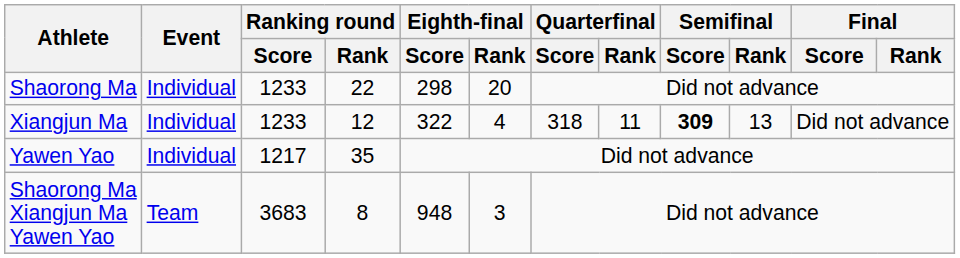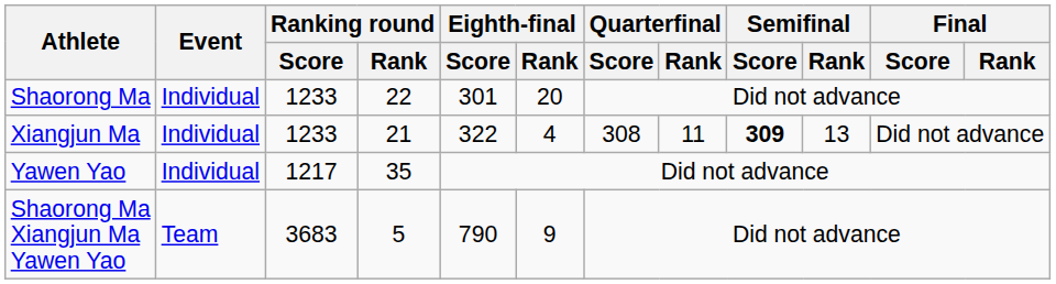 <table class="wikitable" style="font-size:90%">
 <tr>
 <th rowspan="2">Athlete</th>
 <th rowspan="2">Event</th>
 <th colspan="2">Ranking round</th>
 <th colspan="2">Eighth-final</th>
 <th colspan="2">Quarterfinal</th>
 <th colspan="2">Semifinal</th>
 <th colspan="2">Final</th>
 </tr>
 <tr>
 <th>Score</th>
 <th>Rank</th>
 <th>Score</th>
 <th>Rank</th>
 <th>Score</th>
 <th>Rank</th>
 <th>Score</th>
 <th>Rank</th>
 <th>Score</th>
 <th>Rank</th>
 </tr>
 <tr>
 <td><a href='#'>Shaorong Ma</a></td>
 <td><a href='#'>Individual</a></td>
 <td align=center>1233</td>
 <td align=center>22</td>
-<td align=center>298</td>
+<td align=center>301</td>
 <td align=center>20</td>
 <td colspan=6  align=center>Did not advance</td>
 </tr>
 <tr>
 <td><a href='#'>Xiangjun Ma</a></td>
 <td><a href='#'>Individual</a></td>
 <td align=center>1233</td>
-<td align=center>12</td>
+<td align=center>21</td>
 <td align=center>322</td>
 <td align=center>4</td>
-<td align=center>318</td>
+<td align=center>308</td>
 <td align=center>11</td>
 <td align=center><strong>309</strong></td>
 <td align=center>13</td>
 <td colspan=2  align=center>Did not advance</td>
 </tr>
 <tr>
 <td><a href='#'>Yawen Yao</a></td>
 <td><a href='#'>Individual</a></td>
 <td align=center>1217</td>
 <td align=center>35</td>
 <td colspan=8  align=center>Did not advance</td>
 </tr>
 <tr>
 <td><a href='#'>Shaorong Ma</a> <br> <a href='#'>Xiangjun Ma</a> <br> <a href='#'>Yawen Yao</a></td>
 <td><a href='#'>Team</a></td>
 <td align=center>3683</td>
-<td align=center>8</td>
-<td align=center>948</td>
-<td align=center>3</td>
+<td align=center>5</td>
+<td align=center>790</td>
+<td align=center>9</td>
 <td colspan=6  align=center>Did not advance</td>
 </tr>
 </table>
